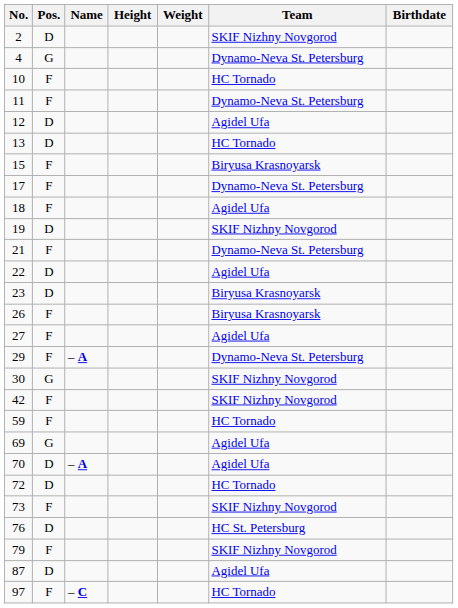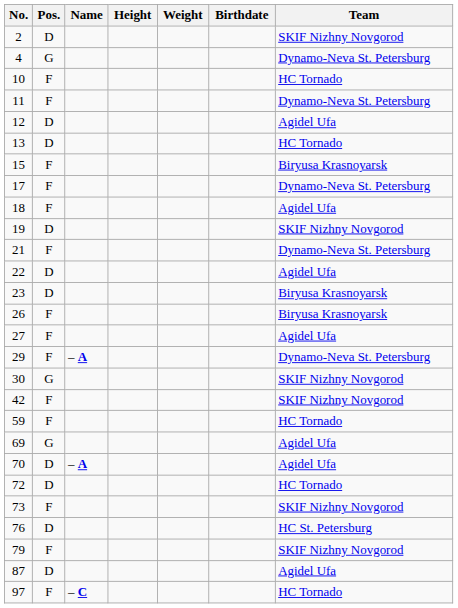 <table class="wikitable sortable" width="80%" style="font-size: 90%; text-align: center;">
 <tr>
 <th>No.</th>
 <th>Pos.</th>
 <th>Name</th>
 <th>Height</th>
 <th>Weight</th>
+<th>Birthdate</th>
 <th>Team</th>
-<th>Birthdate</th>
 </tr>
 <tr>
 <td>2</td>
 <td>D</td>
 <td align=left></td>
 <td></td>
 <td></td>
+<td align=right></td>
 <td align=left> <a href='#'>SKIF Nizhny Novgorod</a></td>
-<td align=right></td>
 </tr>
 <tr>
 <td>4</td>
 <td>G</td>
 <td align=left></td>
 <td></td>
 <td></td>
+<td align=right></td>
 <td align=left> <a href='#'>Dynamo-Neva St. Petersburg</a></td>
-<td align=right></td>
 </tr>
 <tr>
 <td>10</td>
 <td>F</td>
 <td align=left></td>
 <td></td>
 <td></td>
+<td align=right></td>
 <td align=left> <a href='#'>HC Tornado</a></td>
-<td align=right></td>
 </tr>
 <tr>
 <td>11</td>
 <td>F</td>
 <td align=left></td>
 <td></td>
 <td></td>
+<td align=right></td>
 <td align=left> <a href='#'>Dynamo-Neva St. Petersburg</a></td>
-<td align=right></td>
 </tr>
 <tr>
 <td>12</td>
 <td>D</td>
 <td align=left></td>
 <td></td>
 <td></td>
+<td align=right></td>
 <td align=left> <a href='#'>Agidel Ufa</a></td>
-<td align=right></td>
 </tr>
 <tr>
 <td>13</td>
 <td>D</td>
 <td align=left></td>
 <td></td>
 <td></td>
+<td align=right></td>
 <td align=left> <a href='#'>HC Tornado</a></td>
-<td align=right></td>
 </tr>
 <tr>
 <td>15</td>
 <td>F</td>
 <td align=left></td>
 <td></td>
 <td></td>
+<td align=right></td>
 <td align=left> <a href='#'>Biryusa Krasnoyarsk</a></td>
-<td align=right></td>
 </tr>
 <tr>
 <td>17</td>
 <td>F</td>
 <td align=left></td>
 <td></td>
 <td></td>
+<td align=right></td>
 <td align=left> <a href='#'>Dynamo-Neva St. Petersburg</a></td>
-<td align=right></td>
 </tr>
 <tr>
 <td>18</td>
 <td>F</td>
 <td align=left></td>
 <td></td>
 <td></td>
+<td align=right></td>
 <td align=left> <a href='#'>Agidel Ufa</a></td>
-<td align=right></td>
 </tr>
 <tr>
 <td>19</td>
 <td>D</td>
 <td align=left></td>
 <td></td>
 <td></td>
+<td align=right></td>
 <td align=left> <a href='#'>SKIF Nizhny Novgorod</a></td>
-<td align=right></td>
 </tr>
 <tr>
 <td>21</td>
 <td>F</td>
 <td align=left></td>
 <td></td>
 <td></td>
+<td align=right></td>
 <td align=left> <a href='#'>Dynamo-Neva St. Petersburg</a></td>
-<td align=right></td>
 </tr>
 <tr>
 <td>22</td>
 <td>D</td>
 <td align=left></td>
 <td></td>
 <td></td>
+<td align=right></td>
 <td align=left> <a href='#'>Agidel Ufa</a></td>
-<td align=right></td>
 </tr>
 <tr>
 <td>23</td>
 <td>D</td>
 <td align=left></td>
 <td></td>
 <td></td>
+<td align=right></td>
 <td align=left> <a href='#'>Biryusa Krasnoyarsk</a></td>
-<td align=right></td>
 </tr>
 <tr>
 <td>26</td>
 <td>F</td>
 <td align=left></td>
 <td></td>
 <td></td>
+<td align=right></td>
 <td align=left> <a href='#'>Biryusa Krasnoyarsk</a></td>
-<td align=right></td>
 </tr>
 <tr>
 <td>27</td>
 <td>F</td>
 <td align=left></td>
 <td></td>
 <td></td>
+<td align=right></td>
 <td align=left> <a href='#'>Agidel Ufa</a></td>
-<td align=right></td>
 </tr>
 <tr>
 <td>29</td>
 <td>F</td>
 <td align=left> – <strong><a href='#'>A</a></strong></td>
 <td></td>
 <td></td>
+<td align=right></td>
 <td align=left> <a href='#'>Dynamo-Neva St. Petersburg</a></td>
-<td align=right></td>
 </tr>
 <tr>
 <td>30</td>
 <td>G</td>
 <td align=left></td>
 <td></td>
 <td></td>
+<td align=right></td>
 <td align=left> <a href='#'>SKIF Nizhny Novgorod</a></td>
-<td align=right></td>
 </tr>
 <tr>
 <td>42</td>
 <td>F</td>
 <td align=left></td>
 <td></td>
 <td></td>
+<td align=right></td>
 <td align=left> <a href='#'>SKIF Nizhny Novgorod</a></td>
-<td align=right></td>
 </tr>
 <tr>
 <td>59</td>
 <td>F</td>
 <td align=left></td>
 <td></td>
 <td></td>
+<td align=right></td>
 <td align=left> <a href='#'>HC Tornado</a></td>
-<td align=right></td>
 </tr>
 <tr>
 <td>69</td>
 <td>G</td>
 <td align=left></td>
 <td></td>
 <td></td>
+<td align=right></td>
 <td align=left> <a href='#'>Agidel Ufa</a></td>
-<td align=right></td>
 </tr>
 <tr>
 <td>70</td>
 <td>D</td>
 <td align=left> – <strong><a href='#'>A</a></strong></td>
 <td></td>
 <td></td>
+<td align=right></td>
 <td align=left> <a href='#'>Agidel Ufa</a></td>
-<td align=right></td>
 </tr>
 <tr>
 <td>72</td>
 <td>D</td>
 <td align=left></td>
 <td></td>
 <td></td>
+<td align=right></td>
 <td align=left> <a href='#'>HC Tornado</a></td>
-<td align=right></td>
 </tr>
 <tr>
 <td>73</td>
 <td>F</td>
 <td align=left></td>
 <td></td>
 <td></td>
+<td align=right></td>
 <td align=left> <a href='#'>SKIF Nizhny Novgorod</a></td>
-<td align=right></td>
 </tr>
 <tr>
 <td>76</td>
 <td>D</td>
 <td align=left></td>
 <td></td>
 <td></td>
+<td align=right></td>
 <td align=left> <a href='#'>HC St. Petersburg</a></td>
-<td align=right></td>
 </tr>
 <tr>
 <td>79</td>
 <td>F</td>
 <td align=left></td>
 <td></td>
 <td></td>
+<td align=right></td>
 <td align=left> <a href='#'>SKIF Nizhny Novgorod</a></td>
-<td align=right></td>
 </tr>
 <tr>
 <td>87</td>
 <td>D</td>
 <td align=left></td>
 <td></td>
 <td></td>
+<td align=right></td>
 <td align=left> <a href='#'>Agidel Ufa</a></td>
-<td align=right></td>
 </tr>
 <tr>
 <td>97</td>
 <td>F</td>
 <td align=left> – <strong><a href='#'>C</a></strong></td>
 <td></td>
 <td></td>
+<td align=right></td>
 <td align=left> <a href='#'>HC Tornado</a></td>
-<td align=right></td>
 </tr>
 </table>
